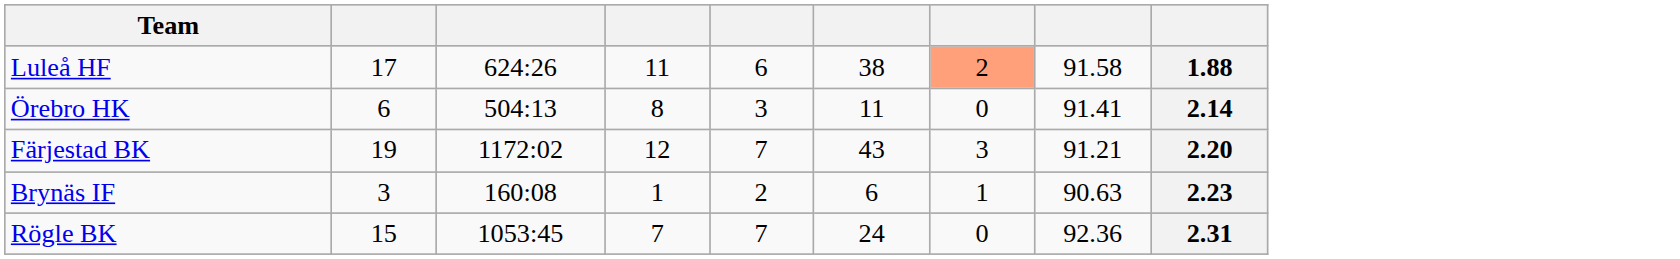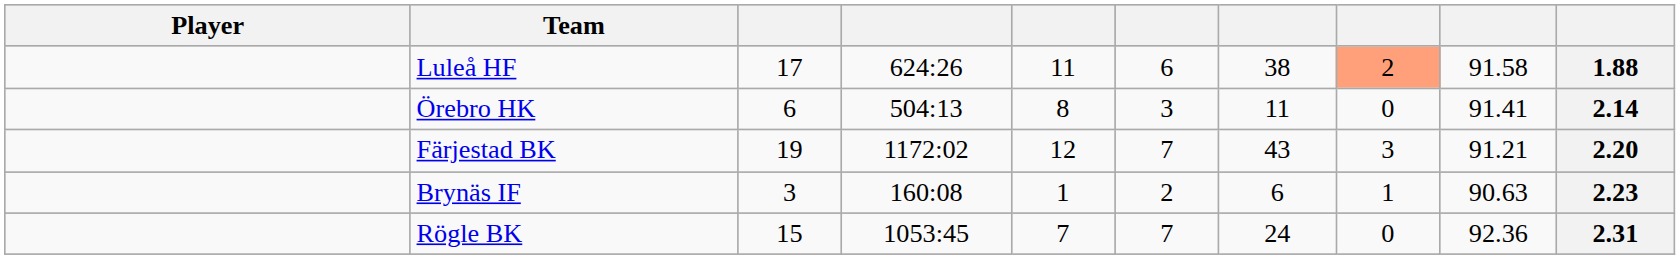 <table class="wikitable sortable" style="text-align: center">
 <tr>
+<th style="width: 15em;">Player</th>
 <th style="width: 12em;">Team</th>
 <th style="width: 3.5em;"></th>
 <th style="width: 6em;"></th>
 <th style="width: 3.5em;"></th>
 <th style="width: 3.5em;"></th>
 <th style="width: 4em;"></th>
 <th style="width: 3.5em;"></th>
 <th style="width: 4em;"></th>
 <th style="width: 4em;"></th>
 </tr>
 <tr>
+<td style="text-align:left;"> </td>
 <td style="text-align:left;"><a href='#'>Luleå HF</a></td>
 <td>17</td>
 <td>624:26</td>
 <td>11</td>
 <td>6</td>
 <td>38</td>
 <td style="background: lightsalmon;">2</td>
 <td>91.58</td>
 <th>1.88</th>
 </tr>
 <tr>
+<td style="text-align:left;"> </td>
 <td style="text-align:left;"><a href='#'>Örebro HK</a></td>
 <td>6</td>
 <td>504:13</td>
 <td>8</td>
 <td>3</td>
 <td>11</td>
 <td>0</td>
 <td>91.41</td>
 <th>2.14</th>
 </tr>
 <tr>
+<td style="text-align:left;"> </td>
 <td style="text-align:left;"><a href='#'>Färjestad BK</a></td>
 <td>19</td>
 <td>1172:02</td>
 <td>12</td>
 <td>7</td>
 <td>43</td>
 <td>3</td>
 <td>91.21</td>
 <th>2.20</th>
 </tr>
 <tr>
+<td style="text-align:left;"> </td>
 <td style="text-align:left;"><a href='#'>Brynäs IF</a></td>
 <td>3</td>
 <td>160:08</td>
 <td>1</td>
 <td>2</td>
 <td>6</td>
 <td>1</td>
 <td>90.63</td>
 <th>2.23</th>
 </tr>
 <tr>
+<td style="text-align:left;"> </td>
 <td style="text-align:left;"><a href='#'>Rögle BK</a></td>
 <td>15</td>
 <td>1053:45</td>
 <td>7</td>
 <td>7</td>
 <td>24</td>
 <td>0</td>
 <td>92.36</td>
 <th>2.31</th>
 </tr>
 </table>
